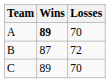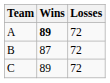 <table class="wikitable">
 <tr>
 <th>Team</th>
 <th>Wins</th>
 <th>Losses</th>
 </tr>
 <tr>
 <td>A</td>
 <td><strong>89</strong></td>
-<td>70</td>
+<td>72</td>
 </tr>
 <tr>
 <td>B</td>
 <td>87</td>
 <td>72</td>
 </tr>
 <tr>
 <td>C</td>
 <td>89</td>
-<td>70</td>
+<td>72</td>
 </tr>
 </table>
